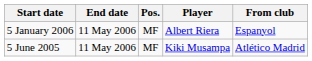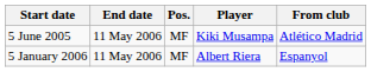 <table class="wikitable">
 <tr>
 <th>Start date</th>
 <th>End date</th>
 <th>Pos.</th>
 <th>Player</th>
 <th>From club</th>
 </tr>
 <tr>
+<td>5 June 2005</td>
+<td>11 May 2006</td>
+<td align="center">MF</td>
+<td> <a href='#'>Kiki Musampa</a></td>
+<td> <a href='#'>Atlético Madrid</a></td>
+</tr>
+<tr>
 <td>5 January 2006</td>
 <td>11 May 2006</td>
 <td align="center">MF</td>
 <td> <a href='#'>Albert Riera</a></td>
 <td> <a href='#'>Espanyol</a></td>
 </tr>
-<tr>
-<td>5 June 2005</td>
-<td>11 May 2006</td>
-<td align="center">MF</td>
-<td> <a href='#'>Kiki Musampa</a></td>
-<td> <a href='#'>Atlético Madrid</a></td>
-</tr>
 </table>
